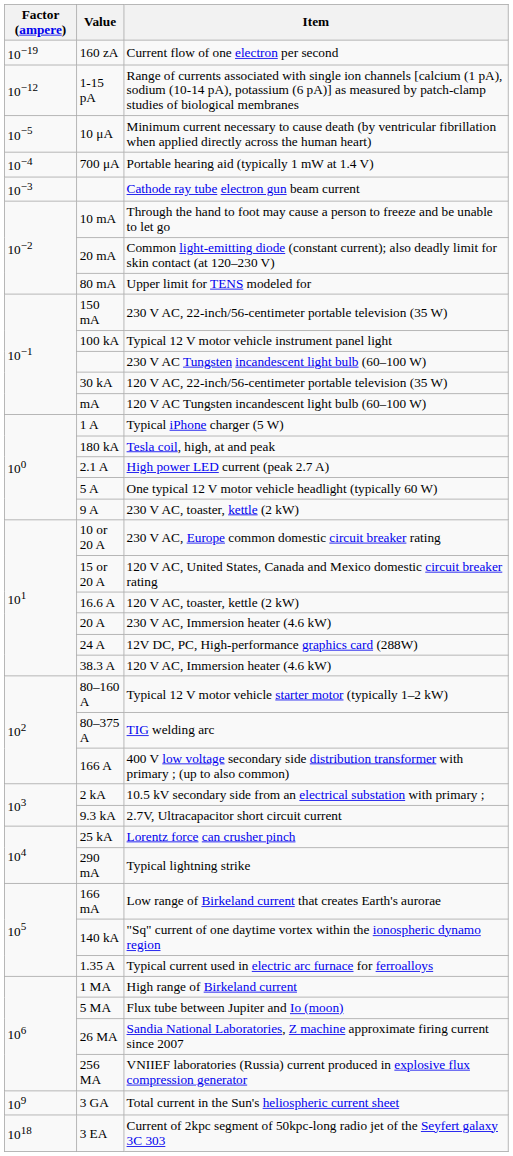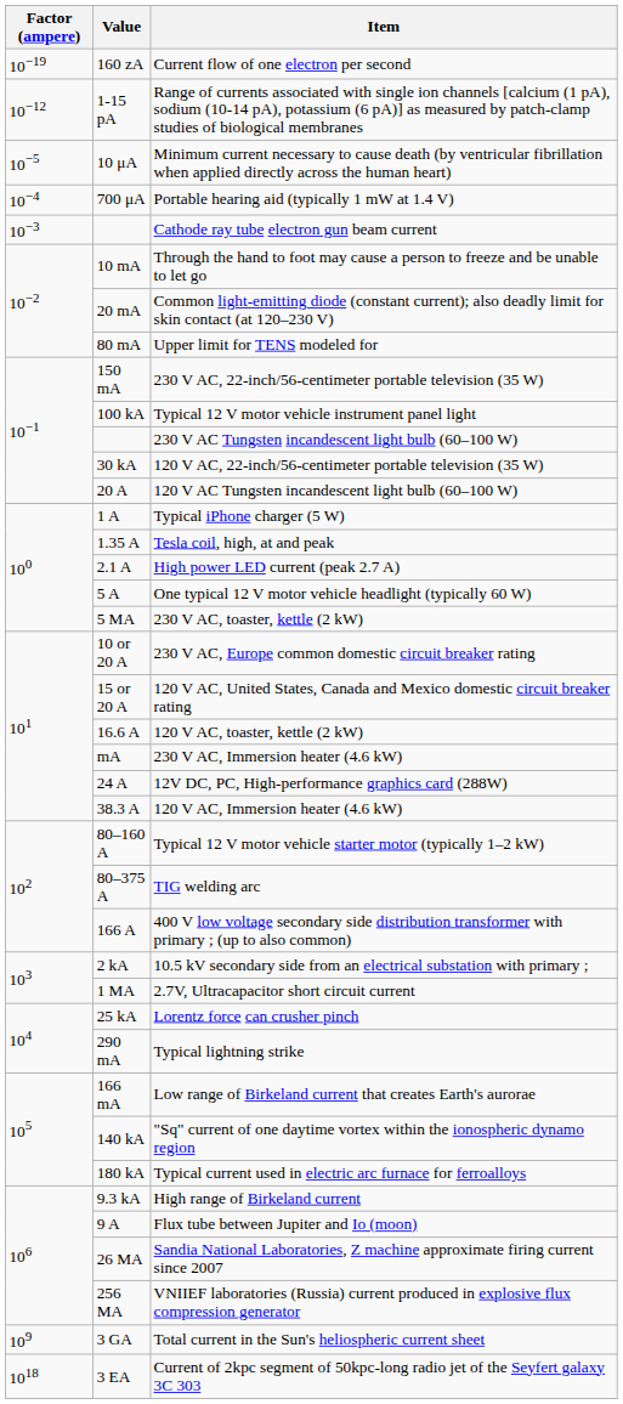 <table class="wikitable">
 <tr>
 <th>Factor (<a href='#'>ampere</a>)</th>
 <th>Value</th>
 <th>Item</th>
 </tr>
 <tr>
 <td>10<sup>−19</sup></td>
 <td>160 zA</td>
 <td>Current flow of one <a href='#'>electron</a> per second</td>
 </tr>
 <tr>
 <td>10<sup>−12</sup></td>
 <td>1-15 pA</td>
 <td>Range of currents associated with single ion channels [calcium (1 pA), sodium (10-14 pA), potassium (6 pA)] as measured by patch-clamp studies of biological membranes</td>
 </tr>
 <tr>
 <td>10<sup>−5</sup></td>
 <td>10 μA</td>
 <td>Minimum current necessary to cause death (by ventricular fibrillation when applied directly across the human heart)</td>
 </tr>
 <tr>
 <td>10<sup>−4</sup></td>
 <td>700 μA</td>
 <td>Portable hearing aid (typically 1 mW at 1.4 V)</td>
 </tr>
 <tr>
 <td>10<sup>−3</sup></td>
 <td></td>
 <td><a href='#'>Cathode ray tube</a> <a href='#'>electron gun</a> beam current</td>
 </tr>
 <tr>
 <td rowspan=3>10<sup>−2</sup></td>
 <td>10 mA</td>
 <td>Through the hand to foot may cause a person to freeze and be unable to let go</td>
 </tr>
 <tr>
 <td>20 mA</td>
 <td>Common <a href='#'>light-emitting diode</a> (constant current); also deadly limit for skin contact (at 120–230 V)</td>
 </tr>
 <tr>
 <td>80 mA</td>
 <td>Upper limit for <a href='#'>TENS</a> modeled for </td>
 </tr>
 <tr>
 <td rowspan=5>10<sup>−1</sup></td>
 <td>150 mA</td>
 <td>230 V AC, 22-inch/56-centimeter portable television (35 W)</td>
 </tr>
 <tr>
 <td>100 kA</td>
 <td>Typical 12 V motor vehicle instrument panel light</td>
 </tr>
 <tr>
 <td></td>
 <td>230 V AC <a href='#'>Tungsten</a> <a href='#'>incandescent light bulb</a> (60–100 W)</td>
 </tr>
 <tr>
 <td>30 kA</td>
 <td>120 V AC, 22-inch/56-centimeter portable television (35 W)</td>
 </tr>
 <tr>
-<td>mA</td>
+<td>20 A</td>
 <td>120 V AC Tungsten incandescent light bulb (60–100 W)</td>
 </tr>
 <tr>
 <td rowspan=5>10<sup>0</sup></td>
 <td>1 A</td>
 <td>Typical <a href='#'>iPhone</a> charger (5 W)</td>
 </tr>
 <tr>
-<td>180 kA</td>
+<td>1.35 A</td>
 <td><a href='#'>Tesla coil</a>,  high, at  and  peak</td>
 </tr>
 <tr>
 <td>2.1 A</td>
 <td><a href='#'>High power LED</a> current (peak 2.7 A)</td>
 </tr>
 <tr>
 <td>5 A</td>
 <td>One typical 12 V motor vehicle headlight (typically 60 W)</td>
 </tr>
 <tr>
-<td>9 A</td>
+<td>5 MA</td>
 <td>230 V AC, toaster, <a href='#'>kettle</a> (2 kW)</td>
 </tr>
 <tr>
 <td rowspan=6>10<sup>1</sup></td>
 <td>10 or 20 A</td>
 <td>230 V AC, <a href='#'>Europe</a> common domestic <a href='#'>circuit breaker</a> rating</td>
 </tr>
 <tr>
 <td>15 or 20 A</td>
 <td>120 V AC, United States, Canada and Mexico domestic <a href='#'>circuit breaker</a> rating</td>
 </tr>
 <tr>
 <td>16.6 A</td>
 <td>120 V AC, toaster, kettle (2 kW)</td>
 </tr>
 <tr>
-<td>20 A</td>
+<td>mA</td>
 <td>230 V AC, Immersion heater (4.6 kW)</td>
 </tr>
 <tr>
 <td>24 A</td>
 <td>12V DC, PC, High-performance <a href='#'>graphics card</a> (288W)</td>
 </tr>
 <tr>
 <td>38.3 A</td>
 <td>120 V AC, Immersion heater (4.6 kW)</td>
 </tr>
 <tr>
 <td rowspan=3>10<sup>2</sup></td>
 <td>80–160 A</td>
 <td>Typical 12 V motor vehicle <a href='#'>starter motor</a> (typically 1–2 kW)</td>
 </tr>
 <tr>
 <td>80–375 A</td>
 <td><a href='#'> TIG</a> welding arc</td>
 </tr>
 <tr>
 <td>166 A</td>
 <td>400 V <a href='#'>low voltage</a> secondary side <a href='#'>distribution transformer</a> with primary ;  (up to  also common)</td>
 </tr>
 <tr>
 <td rowspan=2>10<sup>3</sup></td>
 <td>2 kA</td>
 <td>10.5 kV secondary side from an <a href='#'>electrical substation</a> with primary ; </td>
 </tr>
 <tr>
-<td>9.3 kA</td>
+<td>1 MA</td>
 <td>2.7V, Ultracapacitor short circuit current</td>
 </tr>
 <tr>
 <td rowspan=2>10<sup>4</sup></td>
 <td>25 kA</td>
 <td><a href='#'>Lorentz force</a> <a href='#'>can crusher pinch</a></td>
 </tr>
 <tr>
 <td>290 mA</td>
 <td>Typical lightning strike</td>
 </tr>
 <tr>
 <td rowspan=3>10<sup>5</sup></td>
 <td>166 mA</td>
 <td>Low range of <a href='#'>Birkeland current</a> that creates Earth's aurorae</td>
 </tr>
 <tr>
 <td>140 kA</td>
 <td>"Sq" current of one daytime vortex within the <a href='#'>ionospheric dynamo region</a></td>
 </tr>
 <tr>
-<td>1.35 A</td>
+<td>180 kA</td>
 <td>Typical current used in <a href='#'>electric arc furnace</a> for <a href='#'>ferroalloys</a></td>
 </tr>
 <tr>
 <td rowspan=4>10<sup>6</sup></td>
-<td>1 MA</td>
+<td>9.3 kA</td>
 <td>High range of <a href='#'>Birkeland current</a></td>
 </tr>
 <tr>
-<td>5 MA</td>
+<td>9 A</td>
 <td>Flux tube between Jupiter and <a href='#'>Io (moon)</a></td>
 </tr>
 <tr>
 <td>26 MA</td>
 <td><a href='#'>Sandia National Laboratories</a>, <a href='#'>Z machine</a> approximate firing current since 2007</td>
 </tr>
 <tr>
 <td>256 MA</td>
 <td>VNIIEF laboratories (Russia) current produced in <a href='#'>explosive flux compression generator</a></td>
 </tr>
 <tr>
 <td>10<sup>9</sup></td>
 <td>3 GA</td>
 <td>Total current in the Sun's <a href='#'>heliospheric current sheet</a></td>
 </tr>
 <tr>
 <td>10<sup>18</sup></td>
 <td>3 EA</td>
 <td>Current of 2kpc segment of 50kpc-long radio jet of the <a href='#'>Seyfert galaxy</a> <a href='#'>3C 303</a></td>
 </tr>
 </table>
